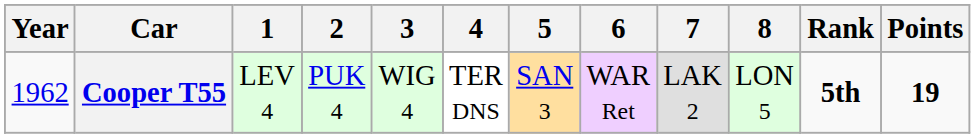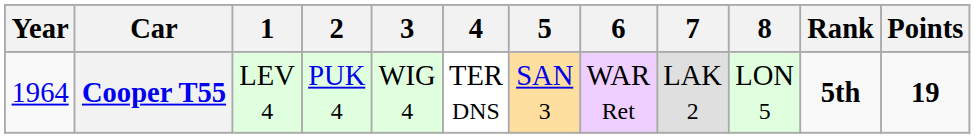 <table class="wikitable" style="text-align:center; font-size:95%">
 <tr>
 <th>Year</th>
 <th>Car</th>
 <th>1</th>
 <th>2</th>
 <th>3</th>
 <th>4</th>
 <th>5</th>
 <th>6</th>
 <th>7</th>
 <th>8</th>
 <th>Rank</th>
 <th>Points</th>
 </tr>
 <tr>
-<td><a href='#'>1962</a></td>
+<td><a href='#'>1964</a></td>
 <th><a href='#'>Cooper T55</a></th>
 <td style="background:#dfffdf;">LEV<br><small>4</small></td>
 <td style="background:#dfffdf;"><a href='#'>PUK</a><br><small>4</small></td>
 <td style="background:#dfffdf;">WIG<br><small>4</small></td>
 <td style="background:white;">TER<br><small>DNS</small></td>
 <td style="background:#ffdf9f;"><a href='#'>SAN</a><br><small>3</small></td>
 <td style="background:#efcfff;">WAR<br><small>Ret</small></td>
 <td style="background:#dfdfdf;">LAK<br><small>2</small></td>
 <td style="background:#dfffdf;">LON<br><small>5</small></td>
 <td><strong>5th</strong></td>
 <td><strong>19</strong></td>
 </tr>
 </table>
